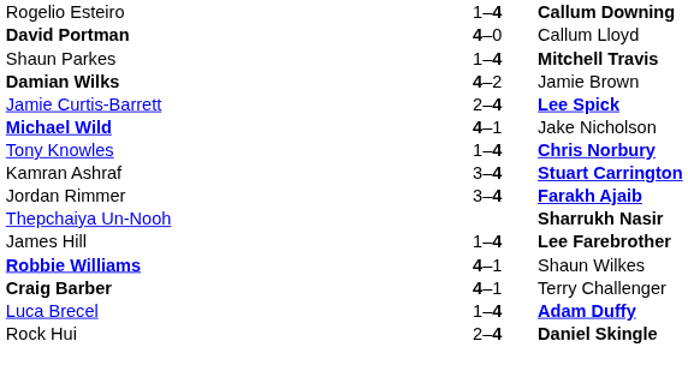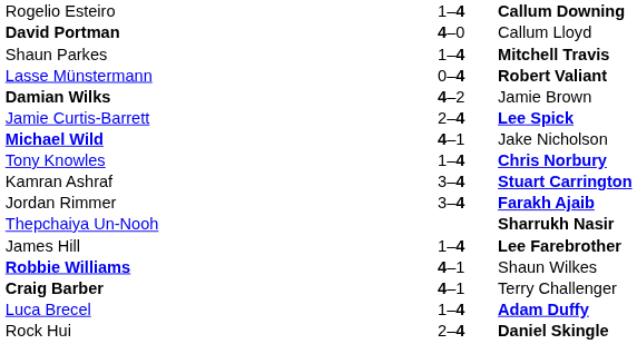 <table width="100%" cellspacing="1">
 <tr>
 <th width=45%></th>
 <th width=10%></th>
 <th width=45%></th>
 </tr>
 <tr>
 <td> Rogelio Esteiro</td>
 <td align="center">1–<strong>4</strong></td>
 <td> <strong>Callum Downing</strong></td>
 </tr>
 <tr>
 <td> <strong>David Portman</strong></td>
 <td align="center"><strong>4</strong>–0</td>
 <td> Callum Lloyd</td>
 </tr>
 <tr>
 <td> Shaun Parkes</td>
 <td align="center">1–<strong>4</strong></td>
 <td> <strong>Mitchell Travis</strong></td>
+</tr>
+<tr>
+<td> <a href='#'>Lasse Münstermann</a></td>
+<td align="center">0–<strong>4</strong></td>
+<td> <strong>Robert Valiant</strong></td>
 </tr>
 <tr>
 <td> <strong>Damian Wilks</strong></td>
 <td align="center"><strong>4</strong>–2</td>
 <td> Jamie Brown</td>
 </tr>
 <tr>
 <td> <a href='#'>Jamie Curtis-Barrett</a></td>
 <td align="center">2–<strong>4</strong></td>
 <td> <strong><a href='#'>Lee Spick</a></strong></td>
 </tr>
 <tr>
 <td> <strong><a href='#'>Michael Wild</a></strong></td>
 <td align="center"><strong>4</strong>–1</td>
 <td> Jake Nicholson</td>
 </tr>
 <tr>
 <td> <a href='#'>Tony Knowles</a></td>
 <td align="center">1–<strong>4</strong></td>
 <td> <strong><a href='#'>Chris Norbury</a></strong></td>
 </tr>
 <tr>
 <td> Kamran Ashraf</td>
 <td align="center">3–<strong>4</strong></td>
 <td> <strong><a href='#'>Stuart Carrington</a></strong></td>
 </tr>
 <tr>
 <td> Jordan Rimmer</td>
 <td align="center">3–<strong>4</strong></td>
 <td> <strong><a href='#'>Farakh Ajaib</a></strong></td>
 </tr>
 <tr>
 <td> <a href='#'>Thepchaiya Un-Nooh</a></td>
 <td align="center"></td>
 <td> <strong>Sharrukh Nasir</strong></td>
 </tr>
 <tr>
 <td> James Hill</td>
 <td align="center">1–<strong>4</strong></td>
 <td> <strong>Lee Farebrother</strong></td>
 </tr>
 <tr>
 <td> <strong><a href='#'>Robbie Williams</a></strong></td>
 <td align="center"><strong>4</strong>–1</td>
 <td> Shaun Wilkes</td>
 </tr>
 <tr>
 <td> <strong>Craig Barber</strong></td>
 <td align="center"><strong>4</strong>–1</td>
 <td> Terry Challenger</td>
 </tr>
 <tr>
 <td> <a href='#'>Luca Brecel</a></td>
 <td align="center">1–<strong>4</strong></td>
 <td> <strong><a href='#'>Adam Duffy</a></strong></td>
 </tr>
 <tr>
 <td> Rock Hui</td>
 <td align="center">2–<strong>4</strong></td>
 <td> <strong>Daniel Skingle</strong></td>
 </tr>
 </table>
